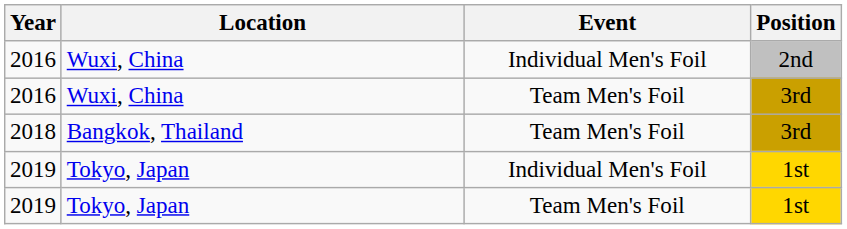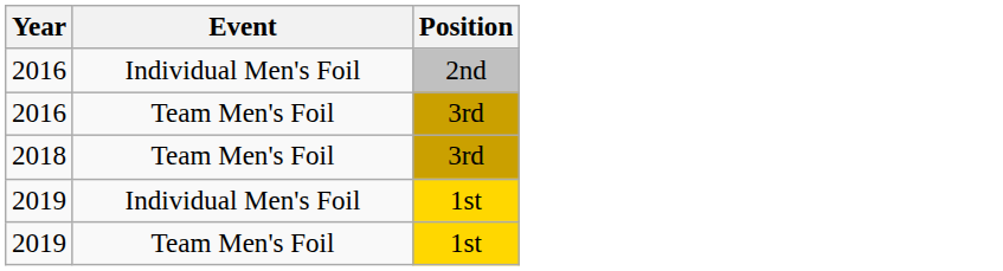 <table class="wikitable" style="text-align:center;">
 <tr>
 <th>Year</th>
-<th style="width:17em">Location</th>
 <th style="width:12em">Event</th>
 <th>Position</th>
 </tr>
 <tr>
 <td>2016</td>
-<td rowspan="1" align="left"> <a href='#'>Wuxi</a>, <a href='#'>China</a></td>
 <td>Individual Men's Foil</td>
 <td bgcolor="silver">2nd</td>
 </tr>
 <tr>
 <td>2016</td>
-<td rowspan="1" align="left"> <a href='#'>Wuxi</a>, <a href='#'>China</a></td>
 <td>Team Men's Foil</td>
 <td bgcolor="caramel">3rd</td>
 </tr>
 <tr>
 <td>2018</td>
-<td rowspan="1" align="left"> <a href='#'>Bangkok</a>, <a href='#'>Thailand</a></td>
 <td>Team Men's Foil</td>
 <td bgcolor="caramel">3rd</td>
 </tr>
 <tr>
 <td>2019</td>
-<td rowspan="1" align="left"> <a href='#'>Tokyo</a>, <a href='#'>Japan</a></td>
 <td>Individual Men's Foil</td>
 <td bgcolor="gold">1st</td>
 </tr>
 <tr>
 <td>2019</td>
-<td rowspan="1" align="left"> <a href='#'>Tokyo</a>, <a href='#'>Japan</a></td>
 <td>Team Men's Foil</td>
 <td bgcolor="gold">1st</td>
 </tr>
 </table>
